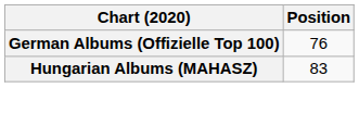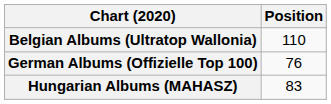 <table class="wikitable sortable plainrowheaders" style="text-align:center">
 <tr>
 <th scope="col">Chart (2020)</th>
 <th scope="col">Position</th>
+</tr>
+<tr>
+<th scope="row">Belgian Albums (Ultratop Wallonia)</th>
+<td>110</td>
 </tr>
 <tr>
 <th scope="row">German Albums (Offizielle Top 100)</th>
 <td>76</td>
 </tr>
 <tr>
 <th scope="row">Hungarian Albums (MAHASZ)</th>
 <td>83</td>
 </tr>
 </table>
